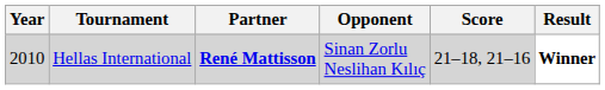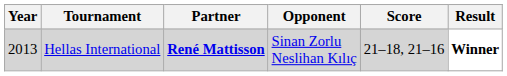 <table class="sortable wikitable" style="font-size: 90%;">
 <tr>
 <th>Year</th>
 <th>Tournament</th>
 <th>Partner</th>
 <th>Opponent</th>
 <th>Score</th>
 <th>Result</th>
 </tr>
 <tr style="background:#D5D5D5">
-<td align="center">2010</td>
+<td align="center">2013</td>
 <td align="left"><a href='#'>Hellas International</a></td>
 <td align="left"><strong> <a href='#'>René Mattisson</a></strong></td>
 <td align="left"> <a href='#'>Sinan Zorlu</a><br> <a href='#'>Neslihan Kılıç</a></td>
 <td align="left">21–18, 21–16</td>
 <td style="text-align:left; background:white"> <strong>Winner</strong></td>
 </tr>
 </table>
